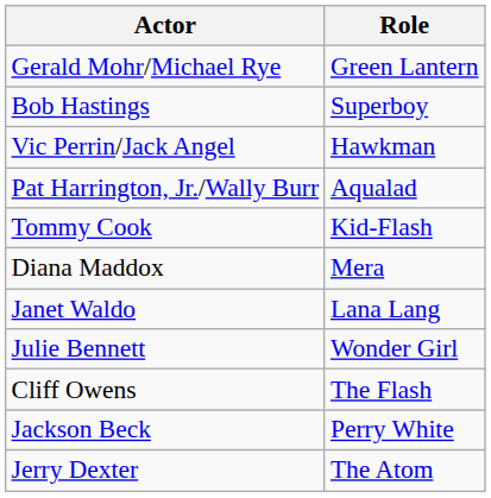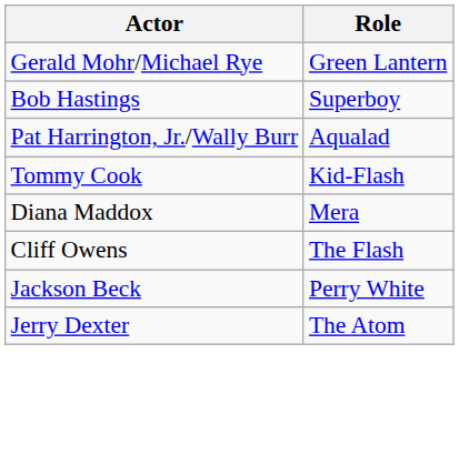 <table class="wikitable">
 <tr>
 <th>Actor</th>
 <th>Role</th>
 </tr>
 <tr>
 <td><a href='#'>Gerald Mohr</a>/<a href='#'>Michael Rye</a></td>
 <td><a href='#'>Green Lantern</a></td>
 </tr>
 <tr>
 <td><a href='#'>Bob Hastings</a><br></td>
 <td><a href='#'>Superboy</a></td>
 </tr>
 <tr>
-<td><a href='#'>Vic Perrin</a>/<a href='#'>Jack Angel</a></td>
-<td><a href='#'>Hawkman</a></td>
-</tr>
-<tr>
 <td><a href='#'>Pat Harrington, Jr.</a>/<a href='#'>Wally Burr</a></td>
 <td><a href='#'>Aqualad</a></td>
 </tr>
 <tr>
 <td><a href='#'>Tommy Cook</a></td>
 <td><a href='#'>Kid-Flash</a></td>
 </tr>
 <tr>
 <td>Diana Maddox<br></td>
 <td><a href='#'>Mera</a></td>
-</tr>
-<tr>
-<td><a href='#'>Janet Waldo</a></td>
-<td><a href='#'>Lana Lang</a></td>
-</tr>
-<tr>
-<td><a href='#'>Julie Bennett</a></td>
-<td><a href='#'>Wonder Girl</a></td>
 </tr>
 <tr>
 <td>Cliff Owens</td>
 <td><a href='#'>The Flash</a></td>
 </tr>
 <tr>
 <td><a href='#'>Jackson Beck</a></td>
 <td><a href='#'>Perry White</a></td>
 </tr>
 <tr>
 <td><a href='#'>Jerry Dexter</a></td>
 <td><a href='#'>The Atom</a></td>
 </tr>
 </table>
